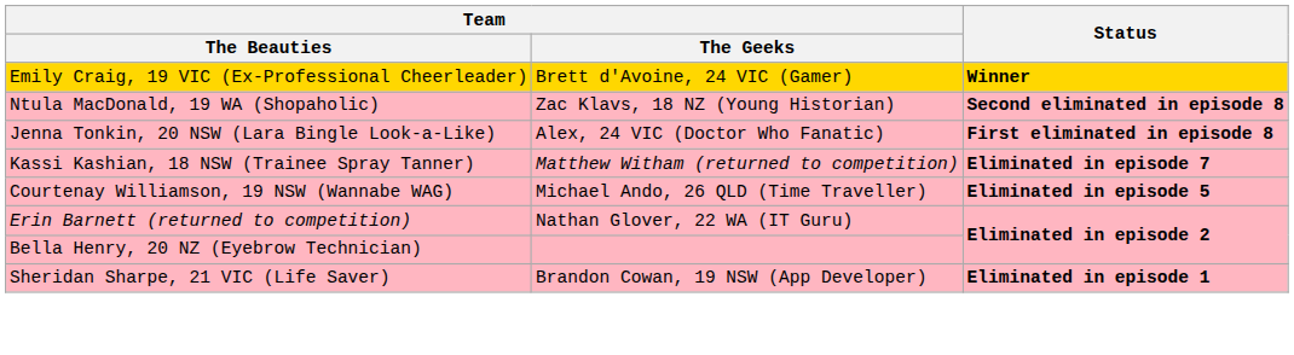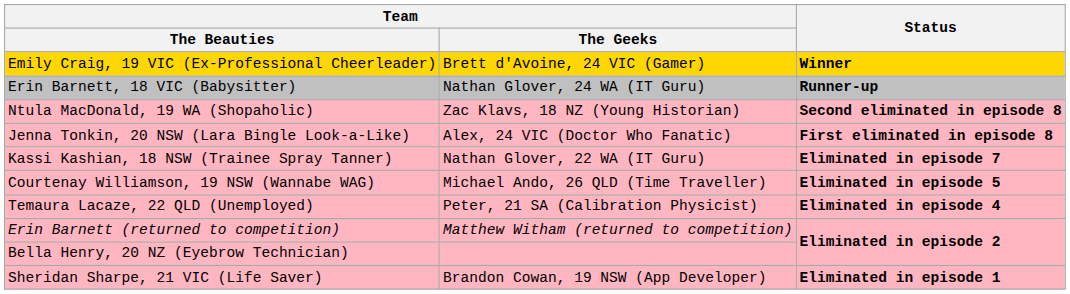 <table class="wikitable">
 <tr>
 <th colspan="2">Team</th>
 <th rowspan="2">Status</th>
 </tr>
 <tr>
 <th>The Beauties</th>
 <th>The Geeks</th>
 </tr>
 <tr style="background:gold;">
 <td>Emily Craig, 19 VIC (Ex-Professional Cheerleader)</td>
 <td>Brett d'Avoine, 24 VIC (Gamer)</td>
 <td><strong>Winner</strong></td>
 </tr>
+<tr style="background:silver;">
+<td>Erin Barnett, 18 VIC (Babysitter)</td>
+<td>Nathan Glover, 24 WA (IT Guru)</td>
+<td><strong>Runner-up</strong></td>
+</tr>
 <tr style="background:lightpink;">
 <td>Ntula MacDonald, 19 WA (Shopaholic)</td>
 <td>Zac Klavs, 18 NZ (Young Historian)</td>
 <td><strong>Second eliminated in episode 8</strong></td>
 </tr>
 <tr style="background:lightpink;">
 <td>Jenna Tonkin, 20 NSW (Lara Bingle Look-a-Like)</td>
 <td>Alex, 24 VIC (Doctor Who Fanatic)</td>
 <td><strong>First eliminated in episode 8</strong></td>
 </tr>
 <tr style="background:lightpink;">
 <td>Kassi Kashian, 18 NSW (Trainee Spray Tanner)</td>
-<td><em>Matthew Witham (returned to competition)</em></td>
+<td>Nathan Glover, 22 WA (IT Guru)</td>
 <td><strong>Eliminated in episode 7</strong></td>
 </tr>
 <tr style="background:lightpink;">
 <td>Courtenay Williamson, 19 NSW (Wannabe WAG)</td>
 <td>Michael Ando, 26 QLD (Time Traveller)</td>
 <td><strong>Eliminated in episode 5</strong></td>
 </tr>
 <tr style="background:lightpink;">
+<td>Temaura Lacaze, 22 QLD (Unemployed)</td>
+<td>Peter, 21 SA (Calibration Physicist)</td>
+<td><strong>Eliminated in episode 4</strong></td>
+</tr>
+<tr style="background:lightpink;">
 <td><em>Erin Barnett (returned to competition)</em></td>
-<td>Nathan Glover, 22 WA (IT Guru)</td>
+<td><em>Matthew Witham (returned to competition)</em></td>
 <td rowspan="2"><strong>Eliminated in episode 2</strong></td>
 </tr>
 <tr style="background:lightpink;">
 <td>Bella Henry, 20 NZ (Eyebrow Technician)</td>
 <td></td>
 </tr>
 <tr style="background:lightpink;">
 <td>Sheridan Sharpe, 21 VIC (Life Saver)</td>
 <td>Brandon Cowan, 19 NSW (App Developer)</td>
 <td><strong>Eliminated in episode 1</strong></td>
 </tr>
 </table>
